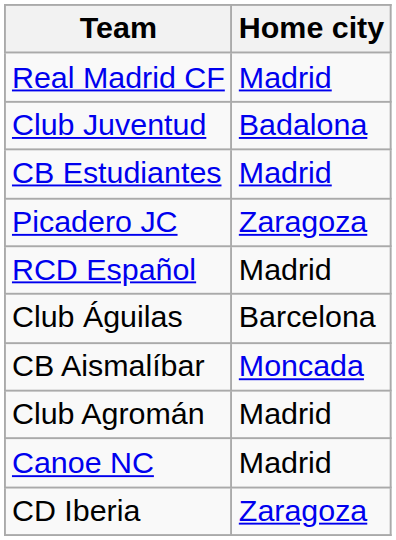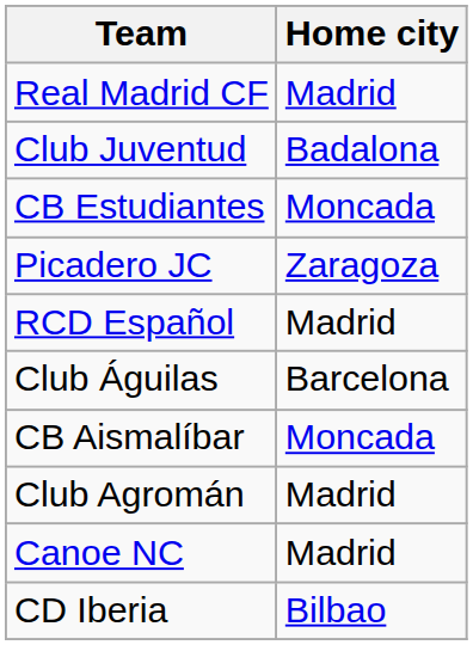 <table class="wikitable sortable">
 <tr>
 <th>Team</th>
 <th>Home city</th>
 </tr>
 <tr>
 <td><a href='#'>Real Madrid CF</a></td>
 <td><a href='#'>Madrid</a></td>
 </tr>
 <tr>
 <td><a href='#'>Club Juventud</a></td>
 <td><a href='#'>Badalona</a></td>
 </tr>
 <tr>
 <td><a href='#'>CB Estudiantes</a></td>
-<td><a href='#'>Madrid</a></td>
+<td><a href='#'>Moncada</a></td>
 </tr>
 <tr>
 <td><a href='#'>Picadero JC</a></td>
 <td><a href='#'>Zaragoza</a></td>
 </tr>
 <tr>
 <td><a href='#'>RCD Español</a></td>
 <td>Madrid</td>
 </tr>
 <tr>
 <td>Club Águilas</td>
 <td>Barcelona</td>
 </tr>
 <tr>
 <td>CB Aismalíbar</td>
 <td><a href='#'>Moncada</a></td>
 </tr>
 <tr>
 <td>Club Agromán</td>
 <td>Madrid</td>
 </tr>
 <tr>
 <td><a href='#'>Canoe NC</a></td>
 <td>Madrid</td>
 </tr>
 <tr>
 <td>CD Iberia</td>
-<td><a href='#'>Zaragoza</a></td>
+<td><a href='#'>Bilbao</a></td>
 </tr>
 </table>
